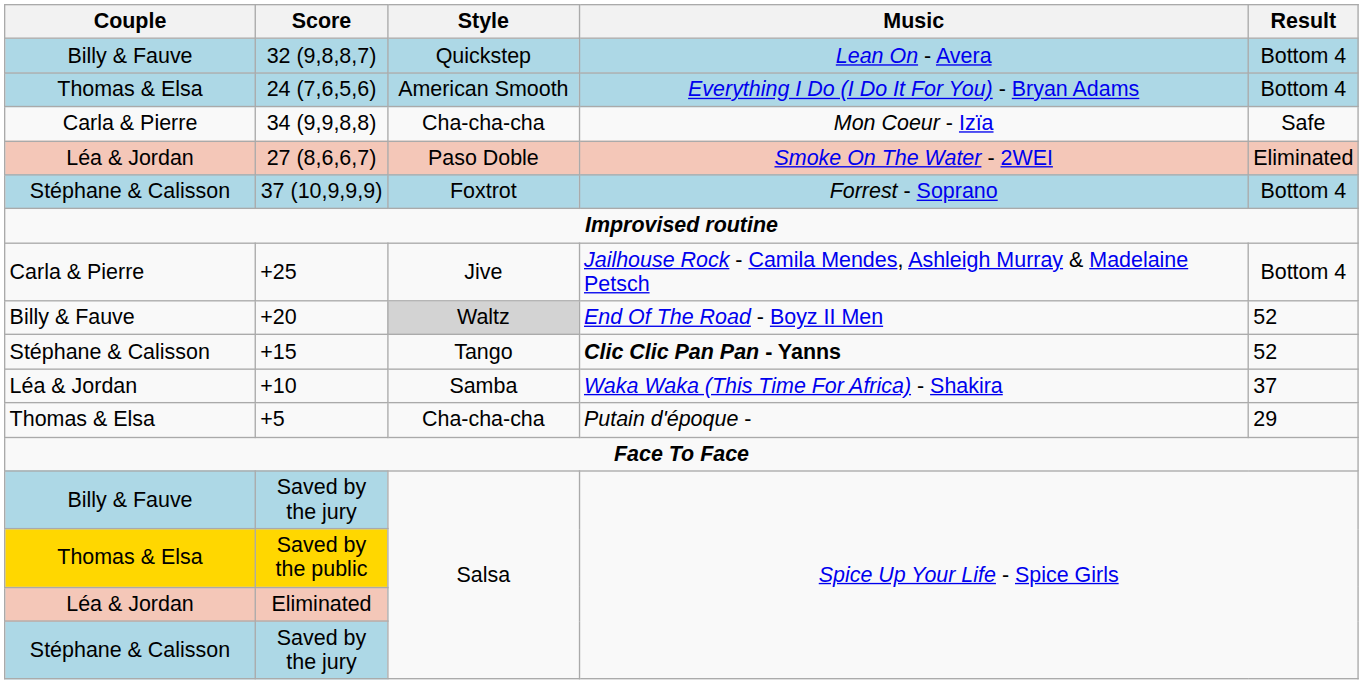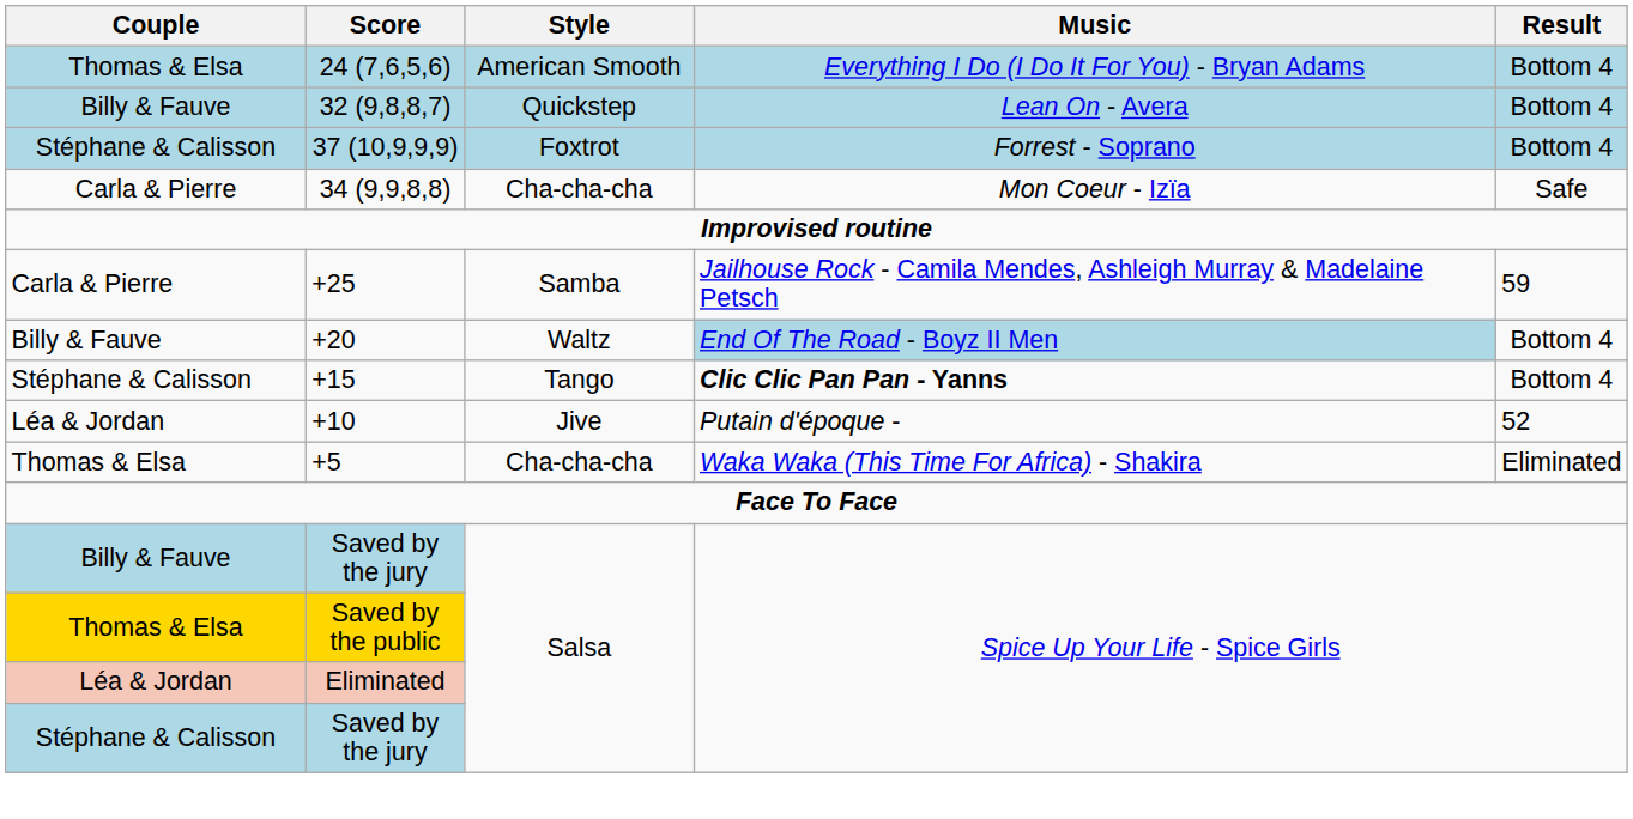 <table class="wikitable" style="width:80%; text-align:center;">
 <tr>
 <th style="width:20%;">Couple</th>
 <th style="width:10%;">Score</th>
 <th style="width:15%;">Style</th>
 <th style="width:60%;">Music</th>
 <th style="width:60%;">Result</th>
 </tr>
 <tr style="background:lightblue;">
+<td>Thomas & Elsa</td>
+<td style="text-align:center;">24 (7,6,5,6)</td>
+<td style="text-align:center;">American Smooth</td>
+<td><em><a href='#'>Everything I Do (I Do It For You)</a></em> - <a href='#'>Bryan Adams</a></td>
+<td style="text-align:center;">Bottom 4</td>
+</tr>
+<tr style="background:lightblue;">
 <td>Billy & Fauve</td>
 <td style="text-align:center;">32 (9,8,8,7)</td>
 <td style="text-align:center;">Quickstep</td>
 <td><em><a href='#'>Lean On</a></em> - <a href='#'>Avera</a></td>
 <td style="text-align:center;">Bottom 4</td>
 </tr>
 <tr style="background:lightblue;">
-<td>Thomas & Elsa</td>
-<td style="text-align:center;">24 (7,6,5,6)</td>
-<td style="text-align:center;">American Smooth</td>
-<td><em><a href='#'>Everything I Do (I Do It For You)</a></em> - <a href='#'>Bryan Adams</a></td>
+<td>Stéphane & Calisson</td>
+<td style="text-align:center;">37 (10,9,9,9)</td>
+<td style="text-align:center;">Foxtrot</td>
+<td><em>Forrest</em> - <a href='#'>Soprano</a></td>
 <td style="text-align:center;">Bottom 4</td>
 </tr>
 <tr>
 <td>Carla & Pierre</td>
 <td style="text-align:center;">34 (9,9,8,8)</td>
 <td style="text-align:center;">Cha-cha-cha</td>
 <td><em>Mon Coeur</em> - <a href='#'>Izïa</a></td>
 <td style="text-align:center;">Safe</td>
 </tr>
-<tr style="background:#f4c7b8;">
-<td>Léa & Jordan</td>
-<td style="text-align:center;">27 (8,6,6,7)</td>
-<td style="text-align:center;">Paso Doble</td>
-<td><em><a href='#'>Smoke On The Water</a></em> - <a href='#'>2WEI</a></td>
-<td style="text-align:center;">Eliminated</td>
-</tr>
-<tr style="background:lightblue;">
-<td>Stéphane & Calisson</td>
-<td style="text-align:center;">37 (10,9,9,9)</td>
-<td style="text-align:center;">Foxtrot</td>
-<td><em>Forrest</em> - <a href='#'>Soprano</a></td>
-<td style="text-align:center;">Bottom 4</td>
-</tr>
 <tr>
 <td colspan=5 style="text-align:center;"><strong><em>Improvised routine</em></strong></td>
 </tr>
 <tr style="text-align:left;">
 <td>Carla & Pierre</td>
 <td>+25</td>
-<td style="text-align:center;">Jive</td>
+<td style="text-align:center;">Samba</td>
 <td><em><a href='#'>Jailhouse Rock</a></em> - <a href='#'>Camila Mendes</a>, <a href='#'>Ashleigh Murray</a> & <a href='#'>Madelaine Petsch</a></td>
-<td style="text-align:center;">Bottom 4</td>
+<td>59</td>
 </tr>
 <tr style="text-align:left;">
 <td>Billy & Fauve</td>
 <td>+20</td>
-<td style="background: lightgrey; text-align:center;">Waltz</td>
-<td><em><a href='#'>End Of The Road</a></em> - <a href='#'>Boyz II Men</a></td>
-<td>52</td>
+<td style="text-align:center;">Waltz</td>
+<td style="background: lightblue;"><em><a href='#'>End Of The Road</a></em> - <a href='#'>Boyz II Men</a></td>
+<td style="text-align:center;">Bottom 4</td>
 </tr>
 <tr style="text-align:left;">
 <td>Stéphane & Calisson</td>
 <td>+15</td>
 <td style="text-align:center;">Tango</td>
 <td><strong><em>Clic Clic Pan Pan</em> - Yanns</strong></td>
-<td>52</td>
+<td style="text-align:center;">Bottom 4</td>
 </tr>
 <tr style="text-align:left;">
 <td>Léa & Jordan</td>
 <td>+10</td>
-<td style="text-align:center;">Samba</td>
-<td><em><a href='#'>Waka Waka (This Time For Africa)</a></em> - <a href='#'>Shakira</a></td>
-<td>37</td>
+<td style="text-align:center;">Jive</td>
+<td><em>Putain d'époque</em> - </td>
+<td>52</td>
 </tr>
 <tr style="text-align:left;">
 <td>Thomas & Elsa</td>
 <td>+5</td>
 <td style="text-align:center;">Cha-cha-cha</td>
-<td><em>Putain d'époque</em> - </td>
-<td>29</td>
+<td><em><a href='#'>Waka Waka (This Time For Africa)</a></em> - <a href='#'>Shakira</a></td>
+<td style="text-align:center;">Eliminated</td>
 </tr>
 <tr>
 <td colspan=5 style="text-align:center;"><strong><em>Face To Face</em></strong></td>
 </tr>
 <tr>
 <td bgcolor="lightblue">Billy & Fauve</td>
 <td bgcolor="lightblue">Saved by the jury</td>
 <td rowspan=4>Salsa</td>
 <td rowspan=4 colspan=2><em><a href='#'>Spice Up Your Life</a></em> - <a href='#'>Spice Girls</a></td>
 </tr>
 <tr style="background:gold;">
 <td>Thomas & Elsa</td>
 <td>Saved by the public</td>
 </tr>
 <tr style="background :#f4c7b8;">
 <td>Léa & Jordan</td>
 <td>Eliminated</td>
 </tr>
 <tr style="background:lightblue;">
 <td>Stéphane & Calisson</td>
 <td>Saved by the jury</td>
 </tr>
 </table>
